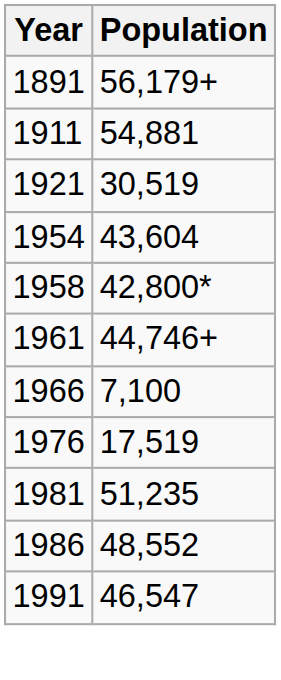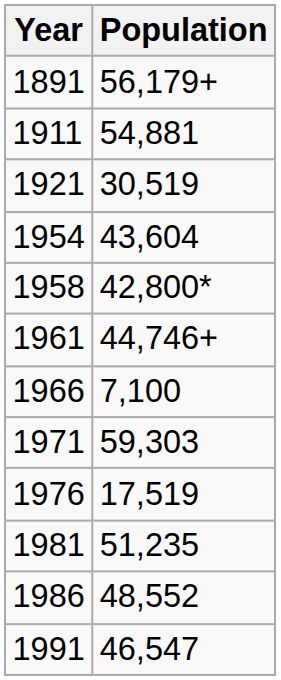 <table class="wikitable">
 <tr>
 <th>Year</th>
 <th>Population</th>
 </tr>
 <tr>
 <td>1891</td>
 <td>56,179+</td>
 </tr>
 <tr>
 <td>1911</td>
 <td>54,881</td>
 </tr>
 <tr>
 <td>1921</td>
 <td>30,519</td>
 </tr>
 <tr>
 <td>1954</td>
 <td>43,604</td>
 </tr>
 <tr>
 <td>1958</td>
 <td>42,800*</td>
 </tr>
 <tr>
 <td>1961</td>
 <td>44,746+</td>
 </tr>
 <tr>
 <td>1966</td>
 <td>7,100</td>
 </tr>
 <tr>
+<td>1971</td>
+<td>59,303</td>
+</tr>
+<tr>
 <td>1976</td>
 <td>17,519</td>
 </tr>
 <tr>
 <td>1981</td>
 <td>51,235</td>
 </tr>
 <tr>
 <td>1986</td>
 <td>48,552</td>
 </tr>
 <tr>
 <td>1991</td>
 <td>46,547</td>
 </tr>
 </table>
